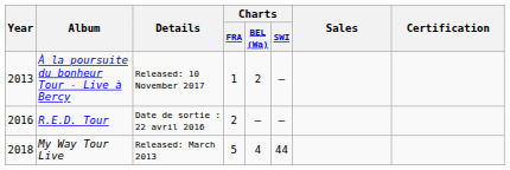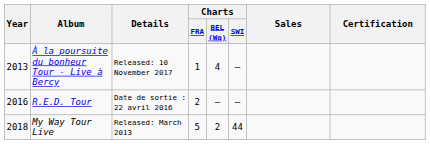 <table class="wikitable">
 <tr>
 <th style="text-align:center;" rowspan="2">Year</th>
 <th rowspan="2" style="text-align:center; width:180px;">Album</th>
 <th rowspan="2" style="text-align:center; width:180px;">Details</th>
 <th style="text-align:center;" colspan="3">Charts</th>
 <th rowspan="2" style="text-align:center; width:240px;">Sales</th>
 <th rowspan="2" style="text-align:center; width:180px;">Certification</th>
 </tr>
 <tr>
 <th width="20"><small><a href='#'>FRA</a><br></small></th>
 <th width="20"><small><a href='#'>BEL<br>(Wa)</a></small></th>
 <th width="20"><small><a href='#'>SWI</a></small><br></th>
 </tr>
 <tr>
 <td style="text-align:center;">2013</td>
 <td><em><a href='#'>À la poursuite du bonheur Tour - Live à Bercy</a></em></td>
 <td><small>Released: 10 November 2017</small></td>
 <td style="text-align:center;">1</td>
-<td style="text-align:center;">2</td>
+<td style="text-align:center;">4</td>
 <td style="text-align:center;">—</td>
 <td style="text-align:center;"></td>
 <td style="text-align:center;"></td>
 </tr>
 <tr>
 <td align="center">2016</td>
 <td><em><a href='#'>R.E.D. Tour</a></em></td>
 <td><small>Date de sortie : 22 avril 2016</small></td>
 <td style="text-align:center;">2</td>
 <td align="center">—</td>
 <td align="center">—</td>
 <td align="center"></td>
 <td align="center"></td>
 </tr>
 <tr>
 <td style="text-align:center;">2018</td>
 <td><em>My Way Tour Live</em></td>
 <td><small>Released: March 2013</small></td>
 <td style="text-align:center;">5</td>
-<td style="text-align:center;">4</td>
+<td style="text-align:center;">2</td>
 <td style="text-align:center;">44</td>
 <td style="text-align:center;"></td>
 <td style="text-align:center;"></td>
 </tr>
 </table>
